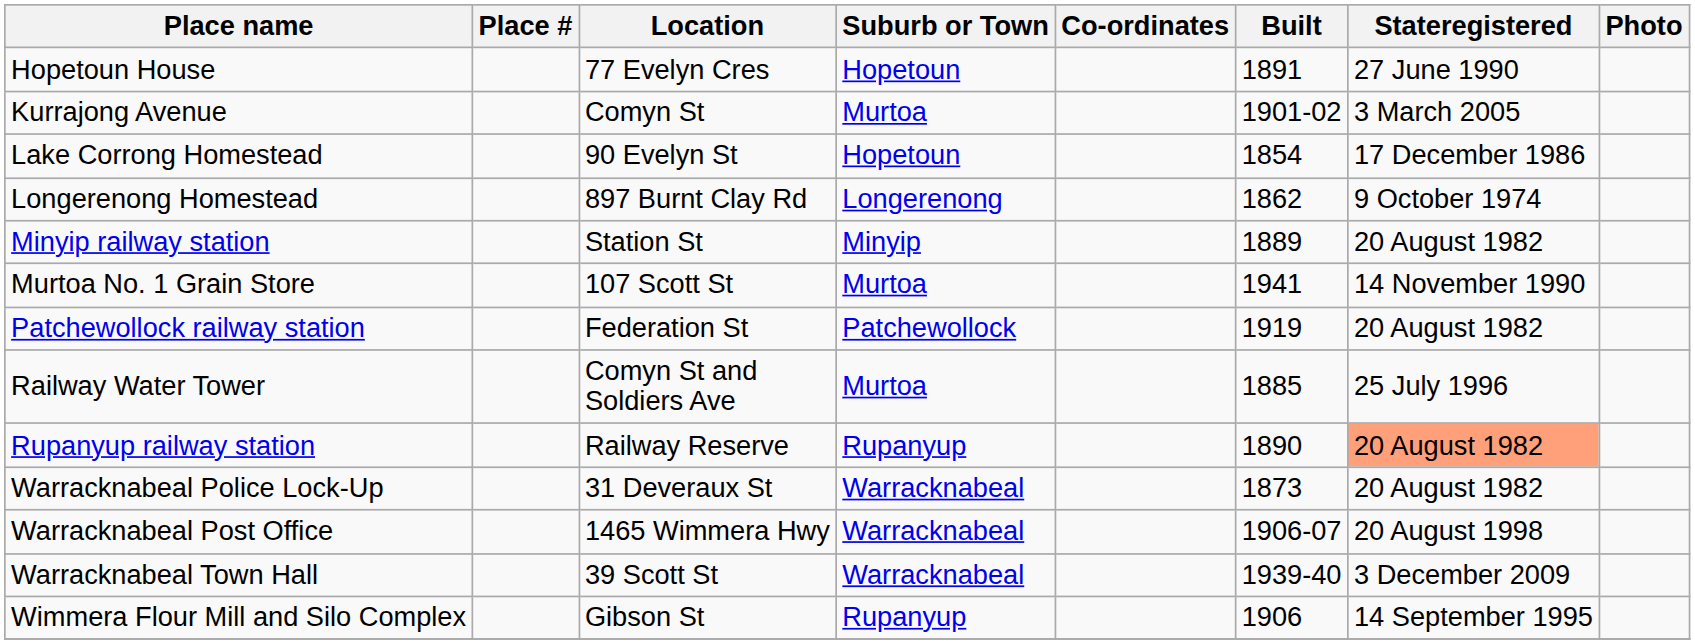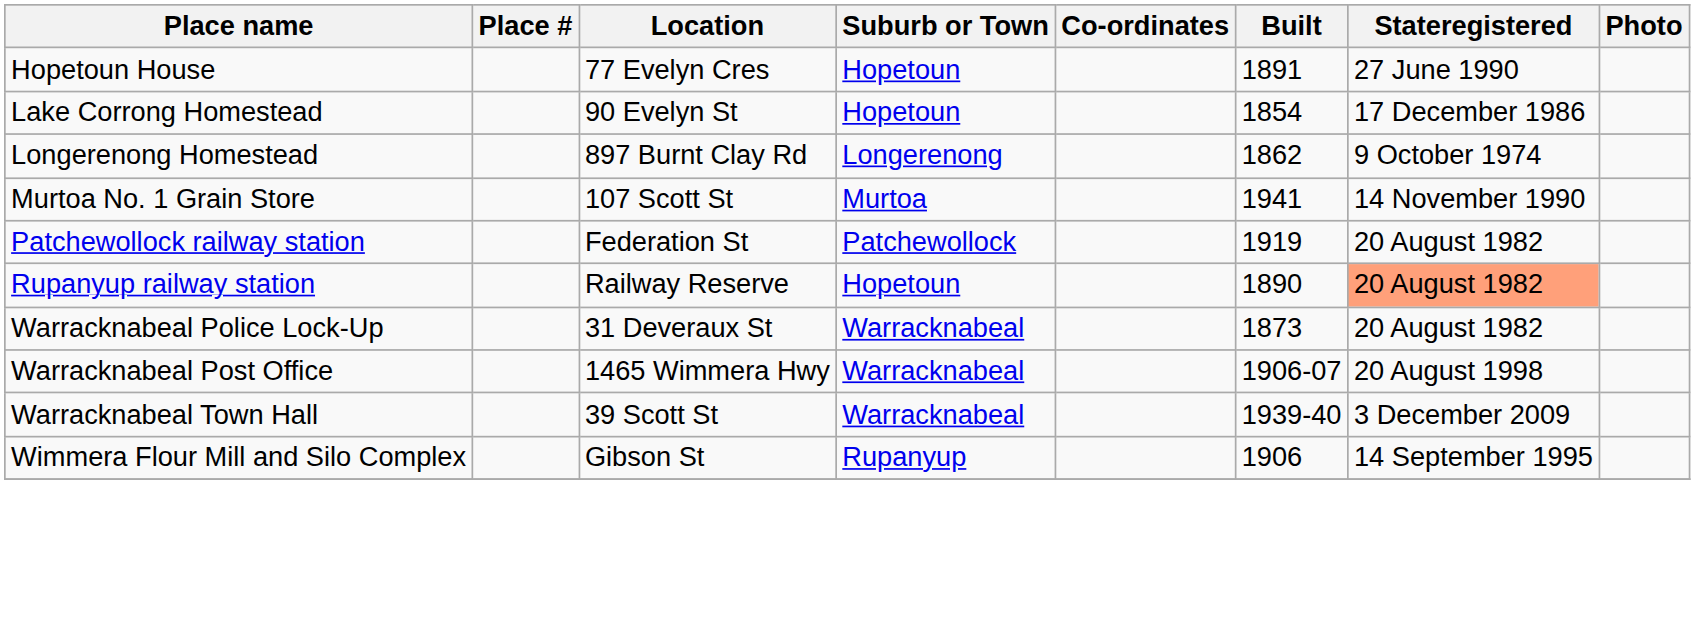 <table class="wikitable sortable">
 <tr>
 <th>Place name</th>
 <th>Place #</th>
 <th>Location</th>
 <th>Suburb or Town</th>
 <th>Co-ordinates</th>
 <th>Built</th>
 <th>Stateregistered</th>
 <th class="unsortable">Photo</th>
 </tr>
 <tr>
 <td>Hopetoun House</td>
 <td></td>
 <td>77 Evelyn Cres</td>
 <td><a href='#'>Hopetoun</a></td>
 <td></td>
 <td>1891</td>
 <td>27 June 1990</td>
-<td></td>
-</tr>
-<tr>
-<td>Kurrajong Avenue</td>
-<td></td>
-<td>Comyn St</td>
-<td><a href='#'>Murtoa</a></td>
-<td></td>
-<td>1901-02</td>
-<td>3 March 2005</td>
 <td></td>
 </tr>
 <tr>
 <td>Lake Corrong Homestead</td>
 <td></td>
 <td>90 Evelyn St</td>
 <td><a href='#'>Hopetoun</a></td>
 <td></td>
 <td> 1854</td>
 <td>17 December 1986</td>
 <td></td>
 </tr>
 <tr>
 <td>Longerenong Homestead</td>
 <td></td>
 <td>897 Burnt Clay Rd</td>
 <td><a href='#'>Longerenong</a></td>
 <td></td>
 <td>1862</td>
 <td>9 October 1974</td>
 <td></td>
 </tr>
 <tr>
-<td><a href='#'>Minyip railway station</a></td>
-<td></td>
-<td>Station St</td>
-<td><a href='#'>Minyip</a></td>
-<td></td>
-<td>1889</td>
-<td>20 August 1982</td>
-<td></td>
-</tr>
-<tr>
 <td>Murtoa No. 1 Grain Store</td>
 <td></td>
 <td>107 Scott St</td>
 <td><a href='#'>Murtoa</a></td>
 <td></td>
 <td>1941</td>
 <td>14 November 1990</td>
 <td></td>
 </tr>
 <tr>
 <td><a href='#'>Patchewollock railway station</a></td>
 <td></td>
 <td>Federation St</td>
 <td><a href='#'>Patchewollock</a></td>
 <td></td>
 <td>1919</td>
 <td>20 August 1982</td>
 <td></td>
 </tr>
 <tr>
-<td>Railway Water Tower</td>
-<td></td>
-<td>Comyn St and<br> Soldiers Ave</td>
-<td><a href='#'>Murtoa</a></td>
-<td></td>
-<td>1885</td>
-<td>25 July 1996</td>
-<td></td>
-</tr>
-<tr>
 <td><a href='#'>Rupanyup railway station</a></td>
 <td></td>
 <td>Railway Reserve</td>
-<td><a href='#'>Rupanyup</a></td>
+<td><a href='#'>Hopetoun</a></td>
 <td></td>
 <td>1890</td>
 <td style="background: lightsalmon;">20 August 1982</td>
 <td></td>
 </tr>
 <tr>
 <td>Warracknabeal Police Lock-Up</td>
 <td></td>
 <td>31 Deveraux St</td>
 <td><a href='#'>Warracknabeal</a></td>
 <td></td>
 <td>1873</td>
 <td>20 August 1982</td>
 <td></td>
 </tr>
 <tr>
 <td>Warracknabeal Post Office</td>
 <td></td>
 <td>1465 Wimmera Hwy</td>
 <td><a href='#'>Warracknabeal</a></td>
 <td></td>
 <td>1906-07</td>
 <td>20 August 1998</td>
 <td></td>
 </tr>
 <tr>
 <td>Warracknabeal Town Hall</td>
 <td></td>
 <td>39 Scott St</td>
 <td><a href='#'>Warracknabeal</a></td>
 <td></td>
 <td>1939-40</td>
 <td>3 December 2009</td>
 <td></td>
 </tr>
 <tr>
 <td>Wimmera Flour Mill and Silo Complex</td>
 <td></td>
 <td>Gibson St</td>
 <td><a href='#'>Rupanyup</a></td>
 <td></td>
 <td>1906</td>
 <td>14 September 1995</td>
 <td></td>
 </tr>
 <tr>
 </tr>
 </table>
